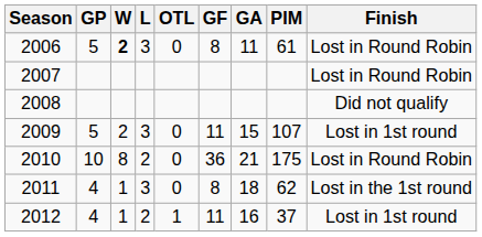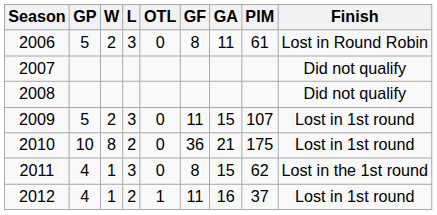 <table class="wikitable" style="text-align:center">
 <tr align="center" style="font-weight:bold; background-color:#dddddd;">
 <th>Season</th>
 <th>GP</th>
 <th>W</th>
 <th>L</th>
 <th>OTL</th>
 <th>GF</th>
 <th>GA</th>
 <th>PIM</th>
 <th>Finish</th>
 </tr>
 <tr>
 <td>2006</td>
 <td>5</td>
-<td><strong>2</strong></td>
+<td>2</td>
 <td>3</td>
 <td>0</td>
 <td>8</td>
 <td>11</td>
 <td>61</td>
 <td>Lost in Round Robin</td>
 </tr>
 <tr>
 <td>2007</td>
 <td></td>
 <td></td>
 <td></td>
 <td></td>
 <td></td>
 <td></td>
 <td></td>
-<td>Lost in Round Robin</td>
+<td>Did not qualify</td>
 </tr>
 <tr>
 <td>2008</td>
 <td></td>
 <td></td>
 <td></td>
 <td></td>
 <td></td>
 <td></td>
 <td></td>
 <td>Did not qualify</td>
 </tr>
 <tr>
 <td>2009</td>
 <td>5</td>
 <td>2</td>
 <td>3</td>
 <td>0</td>
 <td>11</td>
 <td>15</td>
 <td>107</td>
 <td>Lost in 1st round</td>
 </tr>
 <tr>
 <td>2010</td>
 <td>10</td>
 <td>8</td>
 <td>2</td>
 <td>0</td>
 <td>36</td>
 <td>21</td>
 <td>175</td>
-<td>Lost in Round Robin</td>
+<td>Lost in 1st round</td>
 </tr>
 <tr>
 <td>2011</td>
 <td>4</td>
 <td>1</td>
 <td>3</td>
 <td>0</td>
 <td>8</td>
-<td>18</td>
+<td>15</td>
 <td>62</td>
 <td>Lost in the 1st round</td>
 </tr>
 <tr>
 <td>2012</td>
 <td>4</td>
 <td>1</td>
 <td>2</td>
 <td>1</td>
 <td>11</td>
 <td>16</td>
 <td>37</td>
 <td>Lost in 1st round</td>
 </tr>
 </table>
